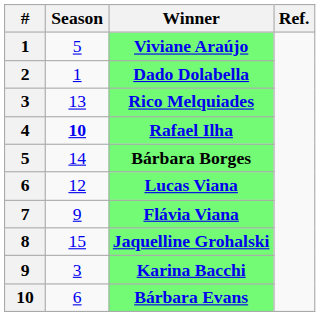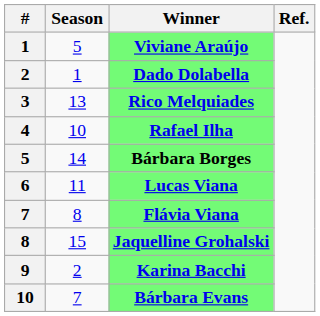 <table class="wikitable"; font-size: 90%;">
 <tr>
 <th width="30">#</th>
 <th width="50">Season</th>
 <th colspan="2" width="100">Winner</th>
 <th width="30">Ref.</th>
 </tr>
 <tr>
 <th>1</th>
 <td align="center"><a href='#'>5</a></td>
 <td align="center" colspan="2" bgcolor="73fb76"><strong><a href='#'>Viviane Araújo</a></strong><br><small></small></td>
 <td rowspan="12" align="center"></td>
 </tr>
 <tr>
 <th>2</th>
 <td align="center"><a href='#'>1</a></td>
 <td align="center" colspan="2" bgcolor="73fb76"><strong><a href='#'>Dado Dolabella</a></strong><br><small></small></td>
 </tr>
 <tr>
 <th>3</th>
 <td align="center"><a href='#'>13</a></td>
 <td align="center" colspan="2" bgcolor="73fb76"><strong><a href='#'>Rico Melquiades</a></strong><br><small></small></td>
 </tr>
 <tr>
 <th>4</th>
-<td align="center"><strong><a href='#'>10</a></strong></td>
+<td align="center"><a href='#'>10</a></td>
 <td align="center" colspan="2" bgcolor="73fb76"><strong><a href='#'>Rafael Ilha</a></strong><br><small></small></td>
 </tr>
 <tr>
 <th>5</th>
 <td align="center"><a href='#'>14</a></td>
 <td align="center" colspan="2" bgcolor="73fb76"><strong>Bárbara Borges</strong><br><small></small></td>
 </tr>
 <tr>
 <th>6</th>
-<td align="center"><a href='#'>12</a></td>
+<td align="center"><a href='#'>11</a></td>
 <td align="center" colspan="2" bgcolor="73fb76"><strong><a href='#'>Lucas Viana</a></strong><br><small></small></td>
 </tr>
 <tr>
 <th>7</th>
-<td align="center"><a href='#'>9</a></td>
+<td align="center"><a href='#'>8</a></td>
 <td align="center" colspan="2" bgcolor="73fb76"><strong><a href='#'>Flávia Viana</a></strong><br><small></small></td>
 </tr>
 <tr>
 <th>8</th>
 <td align="center"><a href='#'>15</a></td>
 <td align="center" colspan="2" bgcolor="73fb76"><strong><a href='#'>Jaquelline Grohalski</a></strong><br><small></small></td>
 </tr>
 <tr>
 <th>9</th>
-<td align="center"><a href='#'>3</a></td>
+<td align="center"><a href='#'>2</a></td>
 <td align="center" colspan="2" bgcolor="73fb76"><strong><a href='#'>Karina Bacchi</a></strong><br><small></small></td>
 </tr>
 <tr>
 <th>10</th>
-<td align="center"><a href='#'>6</a></td>
+<td align="center"><a href='#'>7</a></td>
 <td align="center" colspan="2" bgcolor="73fb76"><strong><a href='#'>Bárbara Evans</a></strong><br><small></small></td>
 </tr>
 </table>
